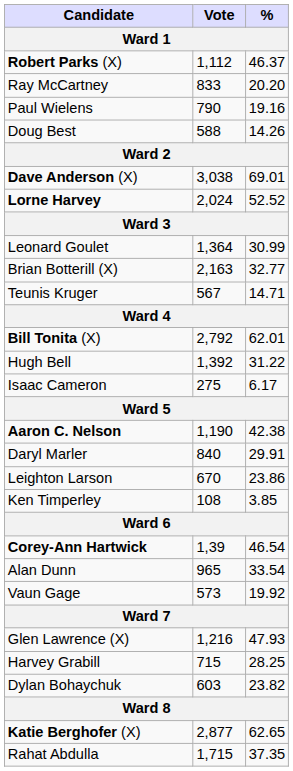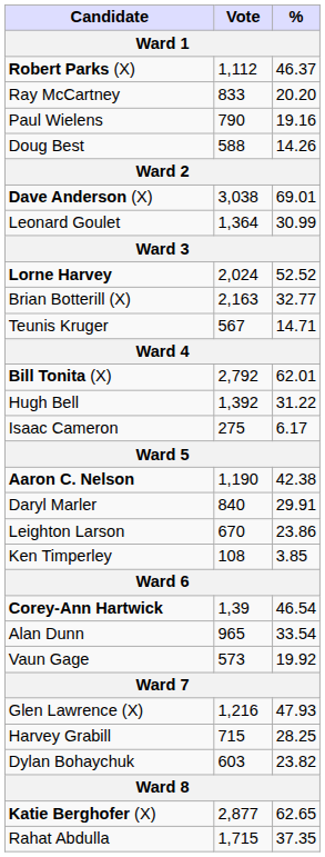 <table class="wikitable">
 <tr>
 <th style="background:#ddf; width:200px;">Candidate</th>
 <th style="background:#ddf; width:50px;">Vote</th>
 <th style="background:#ddf; width:30px;">%</th>
 </tr>
 <tr>
 <th colspan="3">Ward 1</th>
 </tr>
 <tr>
 <td><strong>Robert Parks</strong> (X)</td>
 <td>1,112</td>
 <td>46.37</td>
 </tr>
 <tr>
 <td>Ray McCartney</td>
 <td>833</td>
 <td>20.20</td>
 </tr>
 <tr>
 <td>Paul Wielens</td>
 <td>790</td>
 <td>19.16</td>
 </tr>
 <tr>
 <td>Doug Best</td>
 <td>588</td>
 <td>14.26</td>
 </tr>
 <tr>
 <th colspan="3">Ward 2</th>
 </tr>
 <tr>
 <td><strong>Dave Anderson</strong> (X)</td>
 <td>3,038</td>
 <td>69.01</td>
 </tr>
 <tr>
-<td><strong>Lorne Harvey</strong></td>
-<td>2,024</td>
-<td>52.52</td>
+<td>Leonard Goulet</td>
+<td>1,364</td>
+<td>30.99</td>
 </tr>
 <tr>
 <th colspan="3">Ward 3</th>
 </tr>
 <tr>
-<td>Leonard Goulet</td>
-<td>1,364</td>
-<td>30.99</td>
+<td><strong>Lorne Harvey</strong></td>
+<td>2,024</td>
+<td>52.52</td>
 </tr>
 <tr>
 <td>Brian Botterill (X)</td>
 <td>2,163</td>
 <td>32.77</td>
 </tr>
 <tr>
 <td>Teunis Kruger</td>
 <td>567</td>
 <td>14.71</td>
 </tr>
 <tr>
 <th colspan="3">Ward 4</th>
 </tr>
 <tr>
 <td><strong>Bill Tonita</strong> (X)</td>
 <td>2,792</td>
 <td>62.01</td>
 </tr>
 <tr>
 <td>Hugh Bell</td>
 <td>1,392</td>
 <td>31.22</td>
 </tr>
 <tr>
 <td>Isaac Cameron</td>
 <td>275</td>
 <td>6.17</td>
 </tr>
 <tr>
 <th colspan="3">Ward 5</th>
 </tr>
 <tr>
 <td><strong>Aaron C. Nelson</strong></td>
 <td>1,190</td>
 <td>42.38</td>
 </tr>
 <tr>
 <td>Daryl Marler</td>
 <td>840</td>
 <td>29.91</td>
 </tr>
 <tr>
 <td>Leighton Larson</td>
 <td>670</td>
 <td>23.86</td>
 </tr>
 <tr>
 <td>Ken Timperley</td>
 <td>108</td>
 <td>3.85</td>
 </tr>
 <tr>
 <th colspan="3">Ward 6</th>
 </tr>
 <tr>
 <td><strong>Corey-Ann Hartwick</strong></td>
 <td>1,39</td>
 <td>46.54</td>
 </tr>
 <tr>
 <td>Alan Dunn</td>
 <td>965</td>
 <td>33.54</td>
 </tr>
 <tr>
 <td>Vaun Gage</td>
 <td>573</td>
 <td>19.92</td>
 </tr>
 <tr>
 <th colspan="3">Ward 7</th>
 </tr>
 <tr>
 <td>Glen Lawrence (X)</td>
 <td>1,216</td>
 <td>47.93</td>
 </tr>
 <tr>
 <td>Harvey Grabill</td>
 <td>715</td>
 <td>28.25</td>
 </tr>
 <tr>
 <td>Dylan Bohaychuk</td>
 <td>603</td>
 <td>23.82</td>
 </tr>
 <tr>
 <th colspan="3">Ward 8</th>
 </tr>
 <tr>
 <td><strong>Katie Berghofer</strong> (X)</td>
 <td>2,877</td>
 <td>62.65</td>
 </tr>
 <tr>
 <td>Rahat Abdulla</td>
 <td>1,715</td>
 <td>37.35</td>
 </tr>
 </table>
